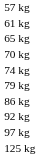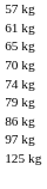 <table>
 <tr>
 <td>57 kg<br></td>
 <td></td>
 <td></td>
 <td></td>
 </tr>
 <tr>
 <td rowspan=2>61 kg<br></td>
 <td rowspan=2></td>
 <td rowspan=2></td>
 <td></td>
 </tr>
 <tr>
 <td></td>
 </tr>
 <tr>
 <td rowspan=2>65 kg<br></td>
 <td rowspan=2></td>
 <td rowspan=2></td>
 <td></td>
 </tr>
 <tr>
 <td></td>
 </tr>
 <tr>
 <td rowspan=2>70 kg<br></td>
 <td rowspan=2></td>
 <td rowspan=2></td>
 <td></td>
 </tr>
 <tr>
 <td></td>
 </tr>
 <tr>
 <td rowspan=2>74 kg<br></td>
 <td rowspan=2></td>
 <td rowspan=2></td>
 <td></td>
 </tr>
 <tr>
 <td></td>
 </tr>
 <tr>
 <td rowspan=2>79 kg<br></td>
 <td rowspan=2></td>
 <td rowspan=2></td>
 <td></td>
 </tr>
 <tr>
 <td></td>
 </tr>
 <tr>
 <td>86 kg<br></td>
 <td></td>
 <td></td>
 <td></td>
 </tr>
 <tr>
-<td>92 kg<br></td>
-<td></td>
-<td></td>
-<td></td>
-</tr>
-<tr>
 <td>97 kg<br></td>
 <td></td>
 <td></td>
 <td></td>
 </tr>
 <tr>
 <td rowspan=2>125 kg<br></td>
 <td rowspan=2></td>
 <td rowspan=2></td>
 <td></td>
 </tr>
 <tr>
 <td></td>
 </tr>
 </table>
